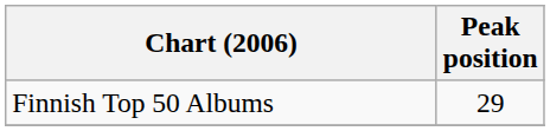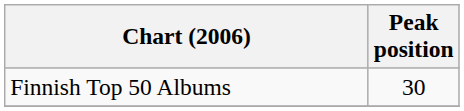 <table class="wikitable sortable" border="1">
 <tr>
 <th scope="col" style="width:15em;">Chart (2006)</th>
 <th scope="col">Peak<br>position</th>
 </tr>
 <tr>
 <td>Finnish Top 50 Albums</td>
-<td style="text-align:center;">29</td>
+<td style="text-align:center;">30</td>
 </tr>
 <tr>
 </tr>
 </table>
